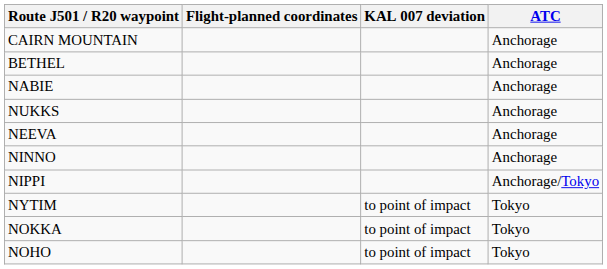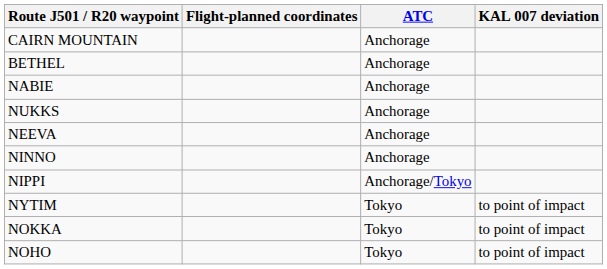 <table class="wikitable" style="text-align:left;">
 <tr>
 <th>Route J501 / R20 waypoint</th>
 <th>Flight-planned coordinates</th>
+<th><a href='#'>ATC</a></th>
 <th>KAL 007 deviation</th>
-<th><a href='#'>ATC</a></th>
 </tr>
 <tr>
 <td>CAIRN MOUNTAIN</td>
 <td></td>
+<td>Anchorage</td>
 <td></td>
-<td>Anchorage</td>
 </tr>
 <tr>
 <td>BETHEL</td>
 <td></td>
+<td>Anchorage</td>
 <td></td>
-<td>Anchorage</td>
 </tr>
 <tr>
 <td>NABIE</td>
 <td></td>
+<td>Anchorage</td>
 <td></td>
-<td>Anchorage</td>
 </tr>
 <tr>
 <td>NUKKS</td>
 <td></td>
+<td>Anchorage</td>
 <td></td>
-<td>Anchorage</td>
 </tr>
 <tr>
 <td>NEEVA</td>
 <td></td>
+<td>Anchorage</td>
 <td></td>
-<td>Anchorage</td>
 </tr>
 <tr>
 <td>NINNO</td>
 <td></td>
+<td>Anchorage</td>
 <td></td>
-<td>Anchorage</td>
 </tr>
 <tr>
 <td>NIPPI</td>
 <td></td>
+<td>Anchorage/<a href='#'>Tokyo</a></td>
 <td></td>
-<td>Anchorage/<a href='#'>Tokyo</a></td>
 </tr>
 <tr>
 <td>NYTIM</td>
 <td></td>
+<td>Tokyo</td>
 <td> to point of impact</td>
-<td>Tokyo</td>
 </tr>
 <tr>
 <td>NOKKA</td>
 <td></td>
+<td>Tokyo</td>
 <td> to point of impact</td>
-<td>Tokyo</td>
 </tr>
 <tr>
 <td>NOHO</td>
 <td></td>
+<td>Tokyo</td>
 <td> to point of impact</td>
-<td>Tokyo</td>
 </tr>
 </table>
